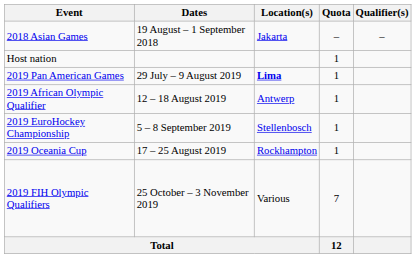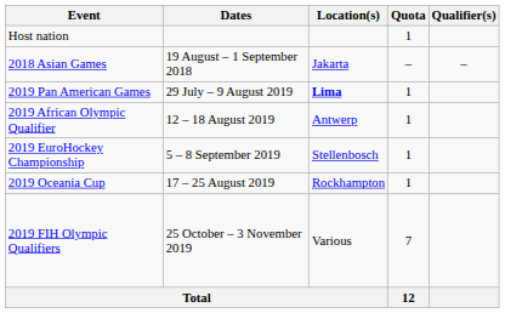 <table class=wikitable>
 <tr>
 <th>Event</th>
 <th>Dates</th>
 <th>Location(s)</th>
 <th>Quota</th>
 <th>Qualifier(s)</th>
 </tr>
 <tr>
+<td>Host nation</td>
+<td></td>
+<td></td>
+<td align=center>1</td>
+<td></td>
+</tr>
+<tr>
 <td><a href='#'>2018 Asian Games</a></td>
 <td>19 August – 1 September 2018</td>
 <td> <a href='#'>Jakarta</a></td>
 <td align=center>–</td>
 <td align=center>–</td>
-</tr>
-<tr>
-<td>Host nation</td>
-<td></td>
-<td></td>
-<td align=center>1</td>
-<td></td>
 </tr>
 <tr>
 <td><a href='#'>2019 Pan American Games</a></td>
 <td>29 July – 9 August 2019</td>
 <td><strong> <a href='#'>Lima</a></strong></td>
 <td align=center>1</td>
 <td></td>
 </tr>
 <tr>
 <td><a href='#'>2019 African Olympic Qualifier</a></td>
 <td>12 – 18 August 2019</td>
 <td> <a href='#'>Antwerp</a></td>
 <td align=center>1</td>
 <td></td>
 </tr>
 <tr>
 <td><a href='#'>2019 EuroHockey Championship</a></td>
 <td>5 – 8 September 2019</td>
 <td> <a href='#'>Stellenbosch</a></td>
 <td align=center>1</td>
 <td></td>
 </tr>
 <tr>
 <td><a href='#'>2019 Oceania Cup</a></td>
 <td>17 – 25 August 2019</td>
 <td> <a href='#'>Rockhampton</a></td>
 <td align=center>1</td>
 <td></td>
 </tr>
 <tr>
 <td><a href='#'>2019 FIH Olympic Qualifiers</a></td>
 <td>25 October – 3 November 2019</td>
 <td>Various</td>
 <td align=center>7</td>
 <td><br><br><br><br><br><br></td>
 </tr>
 <tr>
 <th colspan=3>Total</th>
 <th>12</th>
 <th></th>
 </tr>
 </table>
